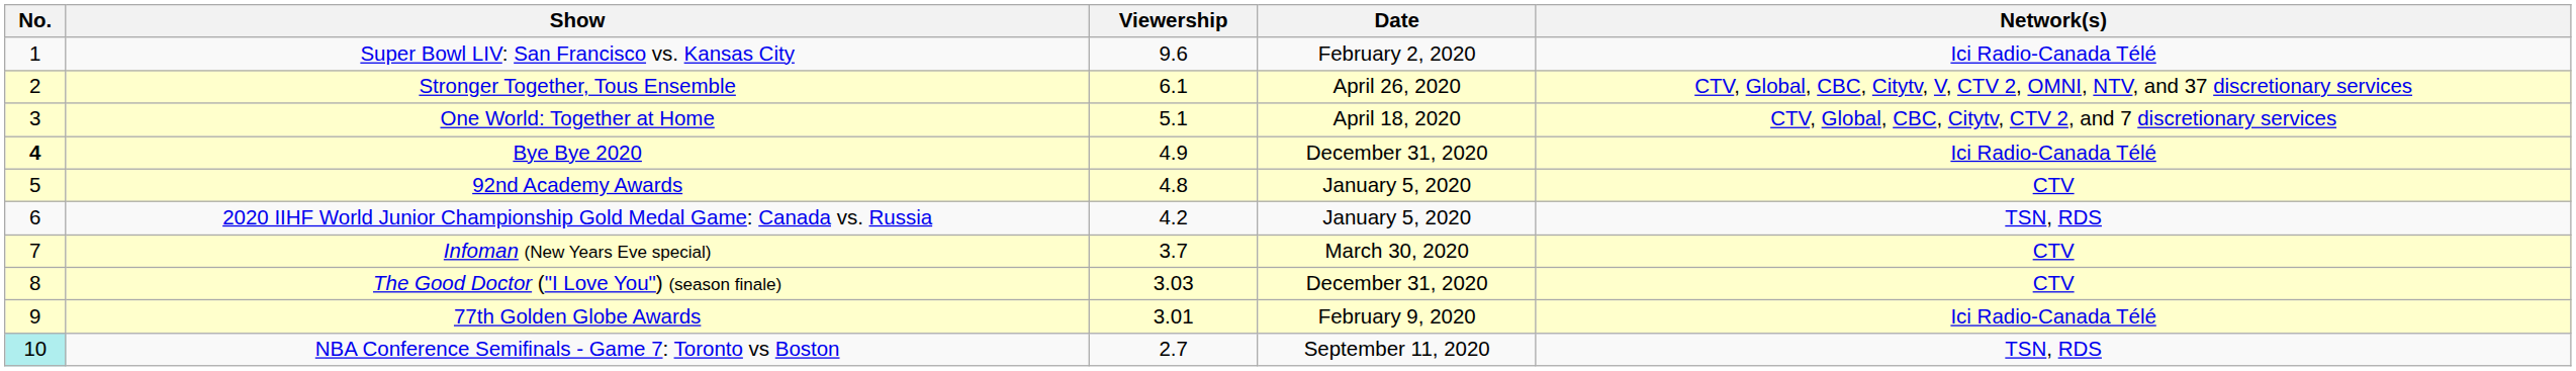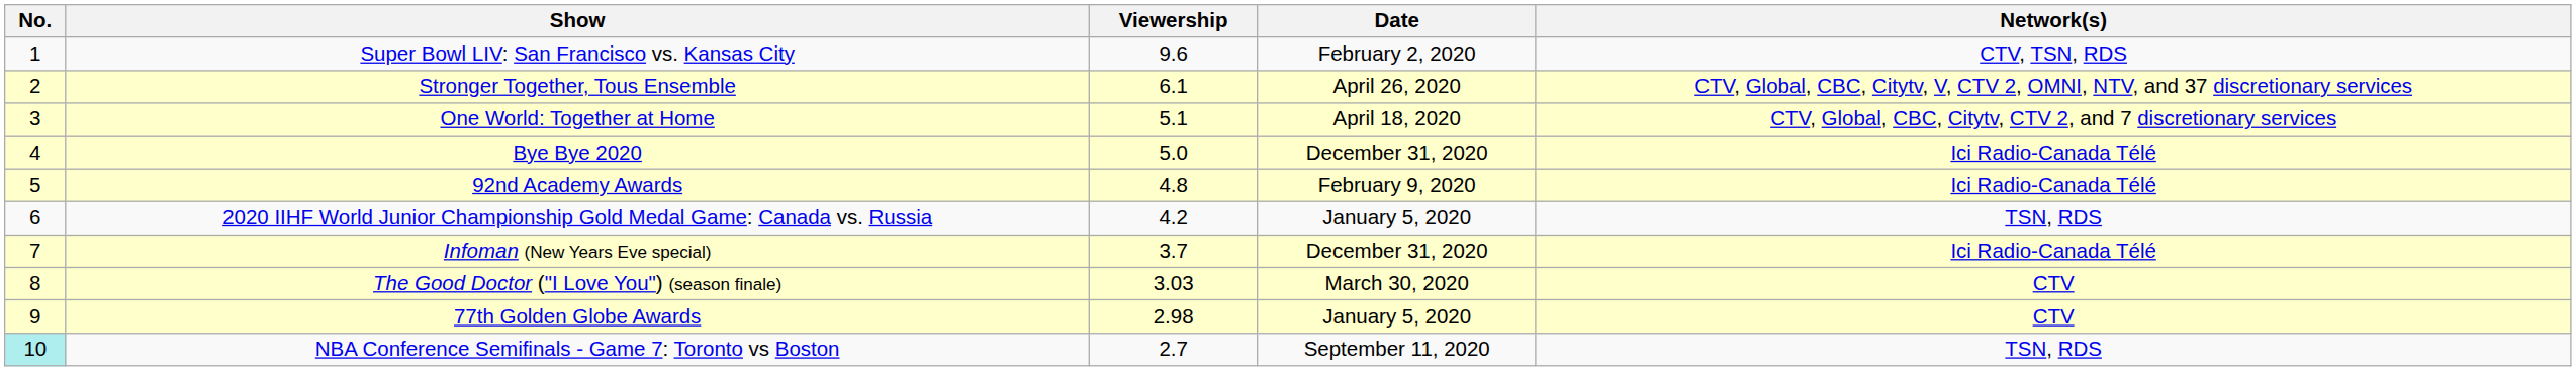 <table class="wikitable sortable" style="width:100%; text-align:center;">
 <tr>
 <th><abbr>No.</abbr></th>
 <th>Show</th>
 <th>Viewership<br></th>
 <th>Date</th>
 <th>Network(s)</th>
 </tr>
 <tr>
 <td>1</td>
 <td><a href='#'>Super Bowl LIV</a>: <a href='#'>San Francisco</a> vs. <a href='#'>Kansas City</a></td>
 <td>9.6</td>
 <td>February 2, 2020</td>
-<td><a href='#'>Ici Radio-Canada Télé</a></td>
+<td><a href='#'>CTV</a>, <a href='#'>TSN</a>, <a href='#'>RDS</a></td>
 </tr>
 <tr style="background:#ffc;">
 <td>2</td>
 <td><a href='#'>Stronger Together, Tous Ensemble</a></td>
 <td>6.1 </td>
 <td>April 26, 2020</td>
 <td><a href='#'>CTV</a>, <a href='#'>Global</a>, <a href='#'>CBC</a>, <a href='#'>Citytv</a>, <a href='#'>V</a>, <a href='#'>CTV 2</a>, <a href='#'>OMNI</a>, <a href='#'>NTV</a>, and 37 <a href='#'>discretionary services</a></td>
 </tr>
 <tr style="background:#ffc;">
 <td>3</td>
 <td><a href='#'>One World: Together at Home</a></td>
 <td>5.1</td>
 <td>April 18, 2020</td>
 <td><a href='#'>CTV</a>, <a href='#'>Global</a>, <a href='#'>CBC</a>, <a href='#'>Citytv</a>, <a href='#'>CTV 2</a>, and 7 <a href='#'>discretionary services</a></td>
 </tr>
 <tr style="background:#ffc;">
-<td><strong>4</strong></td>
+<td>4</td>
 <td><a href='#'>Bye Bye 2020</a></td>
-<td>4.9</td>
+<td>5.0</td>
 <td>December 31, 2020</td>
 <td><a href='#'>Ici Radio-Canada Télé</a></td>
 </tr>
 <tr style="background:#ffc;">
 <td>5</td>
 <td><a href='#'>92nd Academy Awards</a></td>
 <td>4.8</td>
-<td>January 5, 2020</td>
-<td><a href='#'>CTV</a></td>
+<td>February 9, 2020</td>
+<td><a href='#'>Ici Radio-Canada Télé</a></td>
 </tr>
 <tr>
 <td>6</td>
 <td><a href='#'>2020 IIHF World Junior Championship Gold Medal Game</a>:  <a href='#'>Canada</a> vs. <a href='#'>Russia</a></td>
 <td>4.2</td>
 <td>January 5, 2020</td>
 <td><a href='#'>TSN</a>, <a href='#'>RDS</a></td>
 </tr>
 <tr style="background:#ffc;">
 <td>7</td>
 <td><em><a href='#'>Infoman</a></em> <small>(New Years Eve special)</small></td>
 <td>3.7</td>
-<td>March 30, 2020</td>
-<td><a href='#'>CTV</a></td>
+<td>December 31, 2020</td>
+<td><a href='#'>Ici Radio-Canada Télé</a></td>
 </tr>
 <tr style="background:#ffc;">
 <td>8</td>
 <td><em><a href='#'>The Good Doctor</a></em> (<a href='#'>"I Love You"</a>) <small>(season finale)</small></td>
 <td>3.03</td>
-<td>December 31, 2020</td>
+<td>March 30, 2020</td>
 <td><a href='#'>CTV</a></td>
 </tr>
 <tr style="background:#ffc;">
 <td>9</td>
 <td><a href='#'>77th Golden Globe Awards</a></td>
-<td>3.01</td>
-<td>February 9, 2020</td>
-<td><a href='#'>Ici Radio-Canada Télé</a></td>
+<td>2.98</td>
+<td>January 5, 2020</td>
+<td><a href='#'>CTV</a></td>
 </tr>
 <tr>
 <td style="background: paleturquoise;">10</td>
 <td><a href='#'>NBA Conference Semifinals - Game 7</a>: <a href='#'>Toronto</a> vs <a href='#'>Boston</a></td>
 <td>2.7</td>
 <td>September 11, 2020</td>
 <td><a href='#'>TSN</a>, <a href='#'>RDS</a></td>
 </tr>
 </table>
